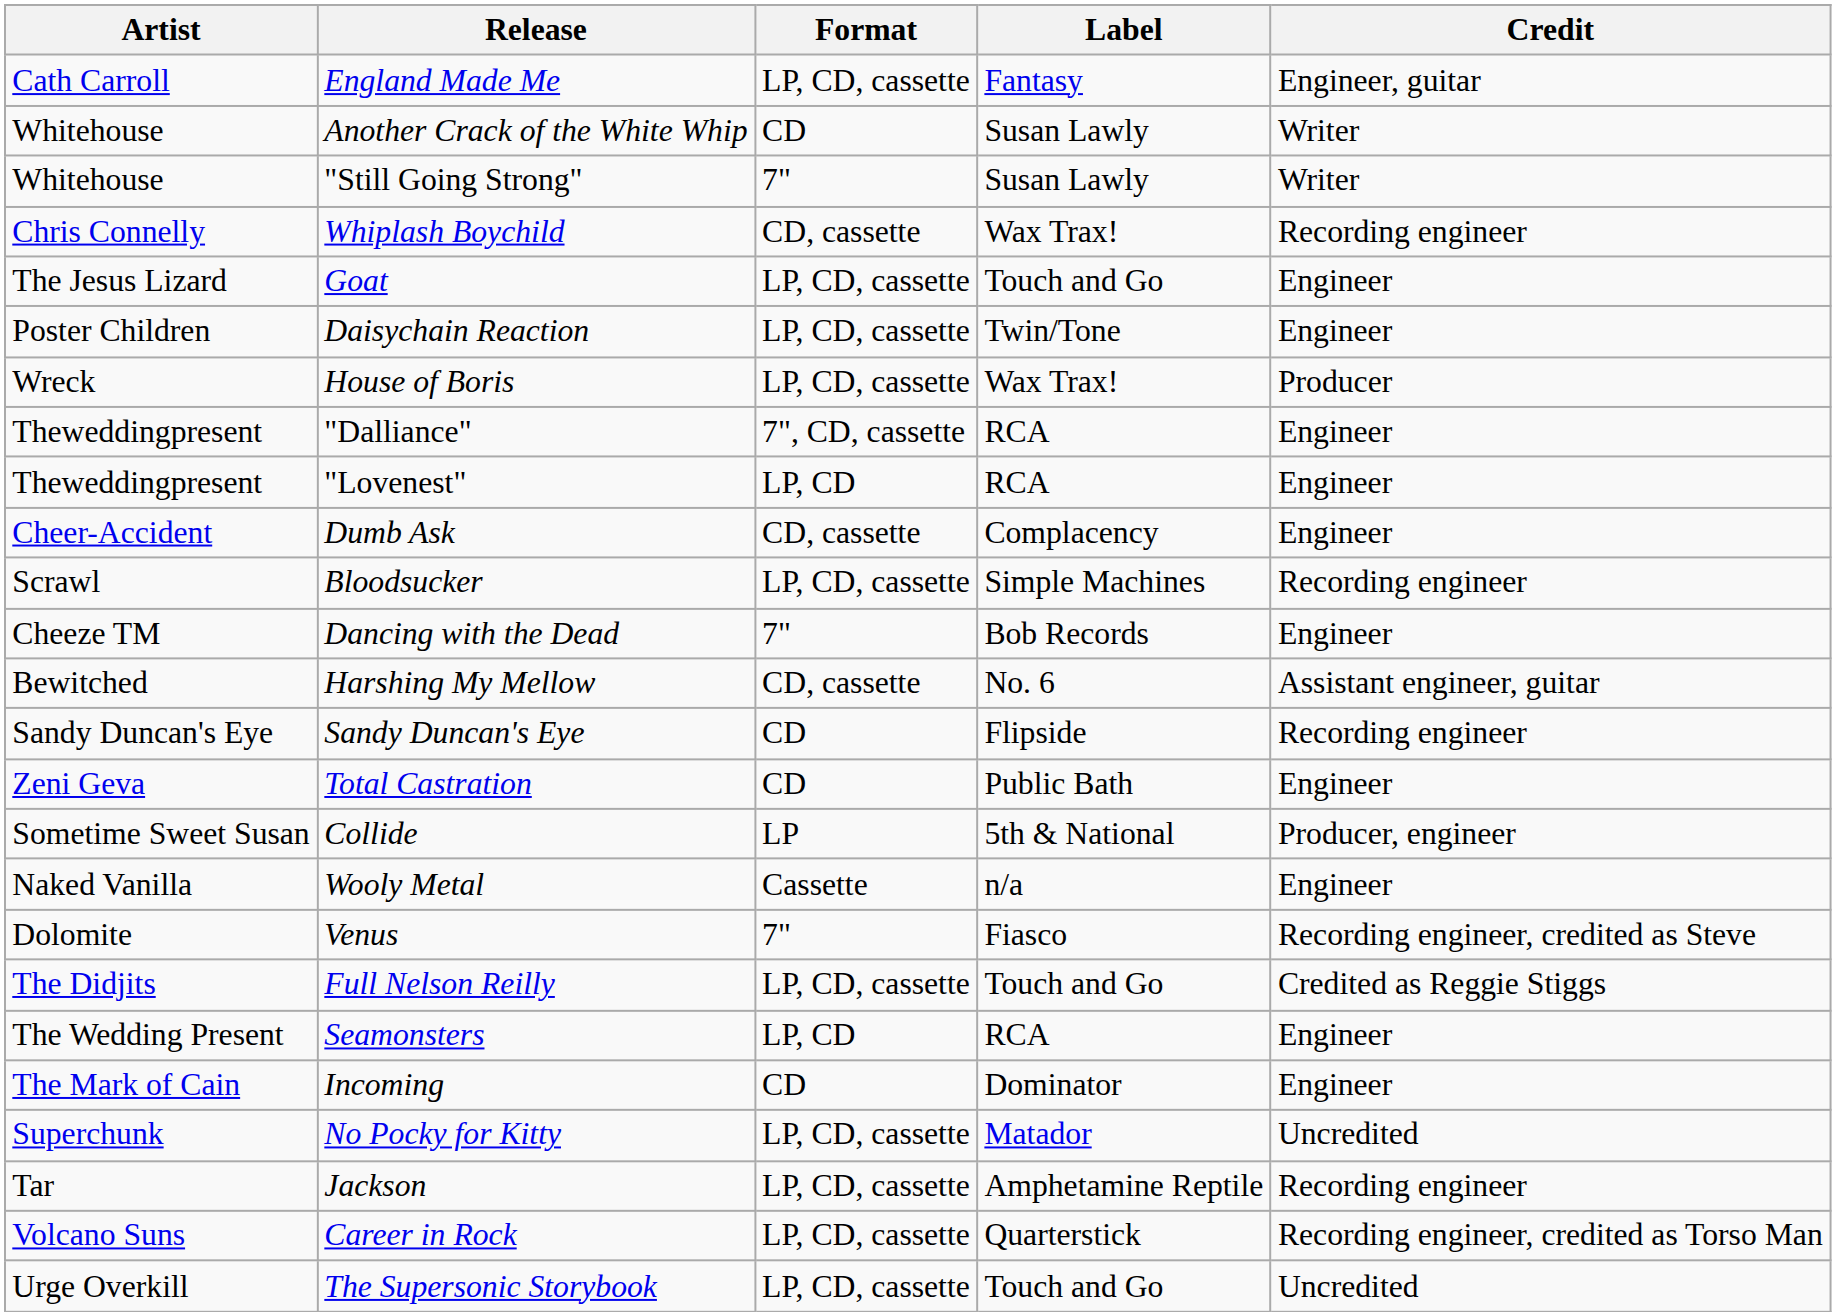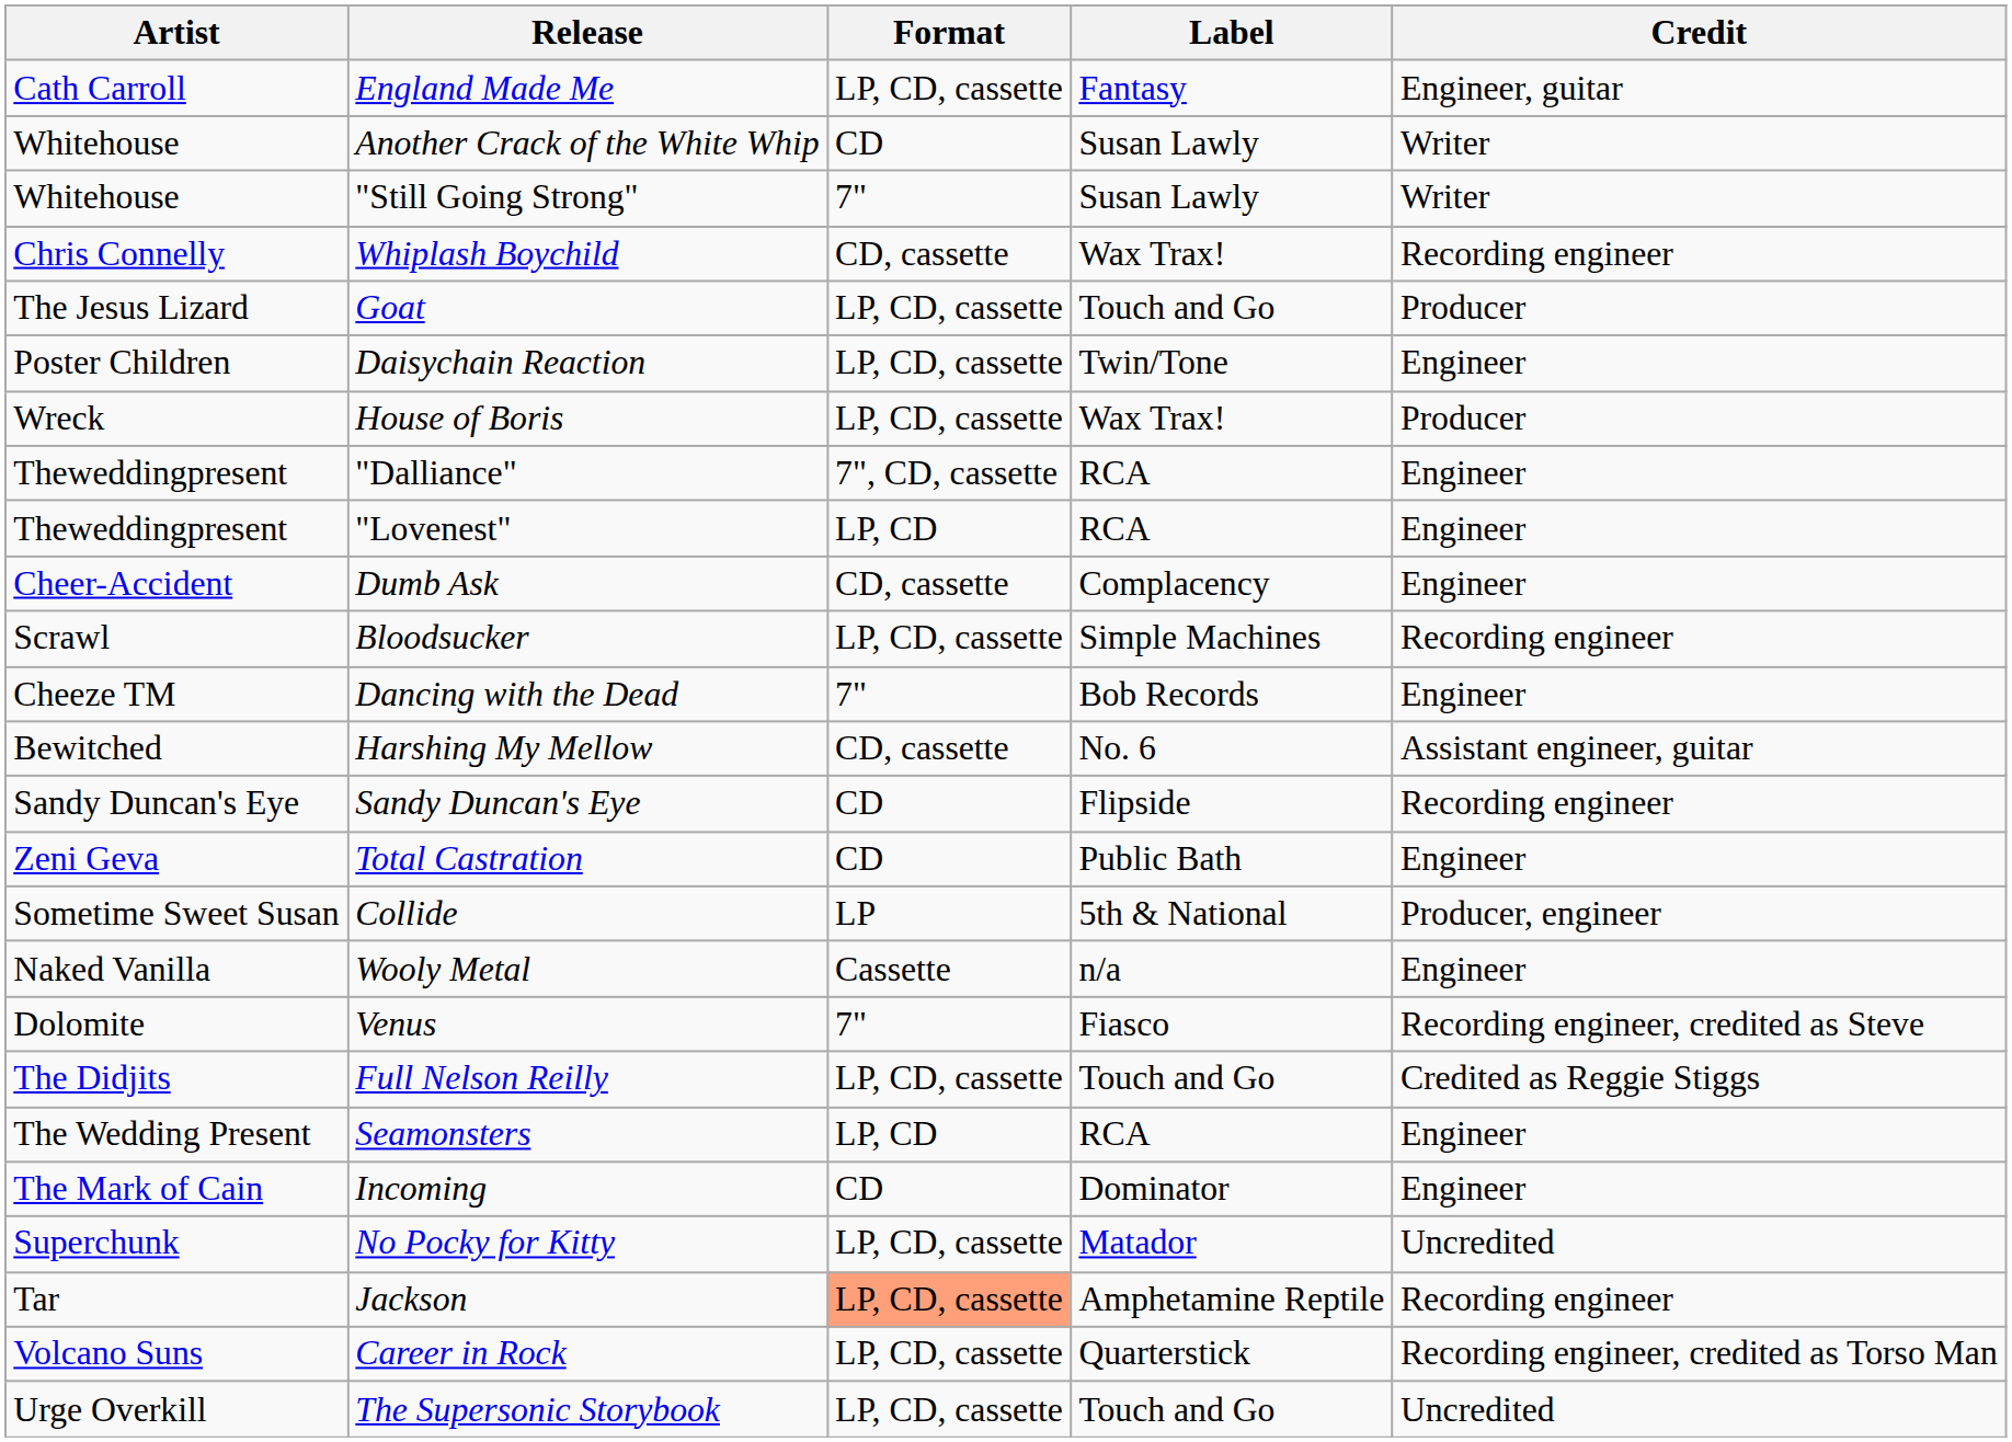 <table class="wikitable sortable">
 <tr>
 <th>Artist</th>
 <th>Release</th>
 <th>Format</th>
 <th>Label</th>
 <th>Credit</th>
 </tr>
 <tr>
 <td><a href='#'>Cath Carroll</a></td>
 <td><a href='#'><em>England Made Me</em></a></td>
 <td>LP, CD, cassette</td>
 <td><a href='#'>Fantasy</a></td>
 <td>Engineer, guitar</td>
 </tr>
 <tr>
 <td>Whitehouse</td>
 <td><em>Another Crack of the White Whip</em></td>
 <td>CD</td>
 <td>Susan Lawly</td>
 <td>Writer</td>
 </tr>
 <tr>
 <td>Whitehouse</td>
 <td>"Still Going Strong"</td>
 <td>7"</td>
 <td>Susan Lawly</td>
 <td>Writer</td>
 </tr>
 <tr>
 <td><a href='#'>Chris Connelly</a></td>
 <td><em><a href='#'>Whiplash Boychild</a></em></td>
 <td>CD, cassette</td>
 <td>Wax Trax!</td>
 <td>Recording engineer</td>
 </tr>
 <tr>
 <td>The Jesus Lizard</td>
 <td><a href='#'><em>Goat</em></a></td>
 <td>LP, CD, cassette</td>
 <td>Touch and Go</td>
-<td>Engineer</td>
+<td>Producer</td>
 </tr>
 <tr>
 <td>Poster Children</td>
 <td><em>Daisychain Reaction</em></td>
 <td>LP, CD, cassette</td>
 <td>Twin/Tone</td>
 <td>Engineer</td>
 </tr>
 <tr>
 <td>Wreck</td>
 <td><em>House of Boris</em></td>
 <td>LP, CD, cassette</td>
 <td>Wax Trax!</td>
 <td>Producer</td>
 </tr>
 <tr>
 <td>Theweddingpresent</td>
 <td>"Dalliance"</td>
 <td>7", CD, cassette</td>
 <td>RCA</td>
 <td>Engineer</td>
 </tr>
 <tr>
 <td>Theweddingpresent</td>
 <td>"Lovenest"</td>
 <td>LP, CD</td>
 <td>RCA</td>
 <td>Engineer</td>
 </tr>
 <tr>
 <td><a href='#'>Cheer-Accident</a></td>
 <td><em>Dumb Ask</em></td>
 <td>CD, cassette</td>
 <td>Complacency</td>
 <td>Engineer</td>
 </tr>
 <tr>
 <td>Scrawl</td>
 <td><em>Bloodsucker</em></td>
 <td>LP, CD, cassette</td>
 <td>Simple Machines</td>
 <td>Recording engineer</td>
 </tr>
 <tr>
 <td>Cheeze TM</td>
 <td><em>Dancing with the Dead</em></td>
 <td>7"</td>
 <td>Bob Records</td>
 <td>Engineer</td>
 </tr>
 <tr>
 <td>Bewitched</td>
 <td><em>Harshing My Mellow</em></td>
 <td>CD, cassette</td>
 <td>No. 6</td>
 <td>Assistant engineer, guitar</td>
 </tr>
 <tr>
 <td>Sandy Duncan's Eye</td>
 <td><em>Sandy Duncan's Eye</em></td>
 <td>CD</td>
 <td>Flipside</td>
 <td>Recording engineer</td>
 </tr>
 <tr>
 <td><a href='#'>Zeni Geva</a></td>
 <td><em><a href='#'>Total Castration</a></em></td>
 <td>CD</td>
 <td>Public Bath</td>
 <td>Engineer</td>
 </tr>
 <tr>
 <td>Sometime Sweet Susan</td>
 <td><em>Collide</em></td>
 <td>LP</td>
 <td>5th & National</td>
 <td>Producer, engineer</td>
 </tr>
 <tr>
 <td>Naked Vanilla</td>
 <td><em>Wooly Metal</em></td>
 <td>Cassette</td>
 <td>n/a</td>
 <td>Engineer</td>
 </tr>
 <tr>
 <td>Dolomite</td>
 <td><em>Venus</em></td>
 <td>7"</td>
 <td>Fiasco</td>
 <td>Recording engineer, credited as Steve</td>
 </tr>
 <tr>
 <td><a href='#'>The Didjits</a></td>
 <td><em><a href='#'>Full Nelson Reilly</a></em></td>
 <td>LP, CD, cassette</td>
 <td>Touch and Go</td>
 <td>Credited as Reggie Stiggs</td>
 </tr>
 <tr>
 <td>The Wedding Present</td>
 <td><em><a href='#'>Seamonsters</a></em></td>
 <td>LP, CD</td>
 <td>RCA</td>
 <td>Engineer</td>
 </tr>
 <tr>
 <td><a href='#'>The Mark of Cain</a></td>
 <td><em>Incoming</em></td>
 <td>CD</td>
 <td>Dominator</td>
 <td>Engineer</td>
 </tr>
 <tr>
 <td><a href='#'>Superchunk</a></td>
 <td><em><a href='#'>No Pocky for Kitty</a></em></td>
 <td>LP, CD, cassette</td>
 <td><a href='#'>Matador</a></td>
 <td>Uncredited</td>
 </tr>
 <tr>
 <td>Tar</td>
 <td><em>Jackson</em></td>
-<td>LP, CD, cassette</td>
+<td style="background: lightsalmon;">LP, CD, cassette</td>
 <td>Amphetamine Reptile</td>
 <td>Recording engineer</td>
 </tr>
 <tr>
 <td><a href='#'>Volcano Suns</a></td>
 <td><em><a href='#'>Career in Rock</a></em></td>
 <td>LP, CD, cassette</td>
 <td>Quarterstick</td>
 <td>Recording engineer, credited as Torso Man</td>
 </tr>
 <tr>
 <td>Urge Overkill</td>
 <td><em><a href='#'>The Supersonic Storybook</a></em></td>
 <td>LP, CD, cassette</td>
 <td>Touch and Go</td>
 <td>Uncredited</td>
 </tr>
 </table>
